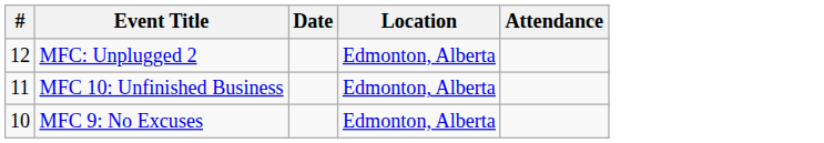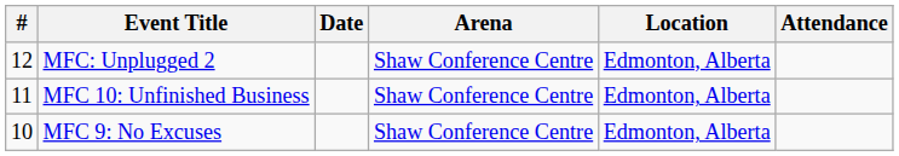 <table class="sortable wikitable succession-box" style="font-size:90%;">
 <tr>
 <th scope="col">#</th>
 <th scope="col">Event Title</th>
 <th scope="col">Date</th>
+<th scope="col">Arena</th>
 <th scope="col">Location</th>
 <th scope="col">Attendance</th>
 </tr>
 <tr>
 <td align=center>12</td>
 <td><a href='#'>MFC: Unplugged 2</a></td>
 <td></td>
+<td><a href='#'>Shaw Conference Centre</a></td>
 <td><a href='#'>Edmonton, Alberta</a></td>
 <td></td>
 </tr>
 <tr>
 <td align=center>11</td>
 <td><a href='#'>MFC 10: Unfinished Business</a></td>
 <td></td>
+<td><a href='#'>Shaw Conference Centre</a></td>
 <td><a href='#'>Edmonton, Alberta</a></td>
 <td></td>
 </tr>
 <tr>
 <td align=center>10</td>
 <td><a href='#'>MFC 9: No Excuses</a></td>
 <td></td>
+<td><a href='#'>Shaw Conference Centre</a></td>
 <td><a href='#'>Edmonton, Alberta</a></td>
 <td></td>
 </tr>
 </table>
